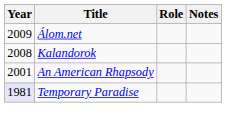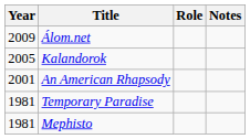 <table class="wikitable sortable">
 <tr>
 <th>Year</th>
 <th>Title</th>
 <th>Role</th>
 <th class="unsortable">Notes</th>
 </tr>
 <tr>
 <td>2009</td>
 <td><em><a href='#'>Álom.net</a></em></td>
 <td></td>
 <td></td>
 </tr>
 <tr>
-<td>2008</td>
+<td>2005</td>
 <td><em><a href='#'>Kalandorok</a></em></td>
 <td></td>
 <td></td>
 </tr>
 <tr>
 <td>2001</td>
 <td><em><a href='#'>An American Rhapsody</a></em></td>
 <td></td>
 <td></td>
 </tr>
 <tr>
-<td style="background: lavender;">1981</td>
+<td>1981</td>
 <td><em><a href='#'>Temporary Paradise</a></em></td>
 <td></td>
 <td></td>
 </tr>
+<tr>
+<td>1981</td>
+<td><em><a href='#'>Mephisto</a></em></td>
+<td></td>
+<td></td>
+</tr>
 </table>
